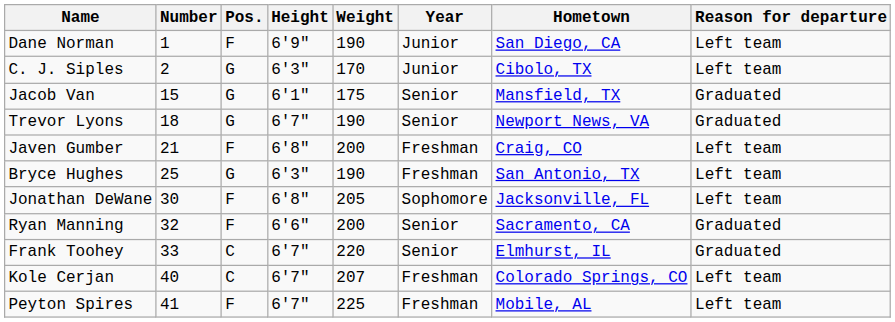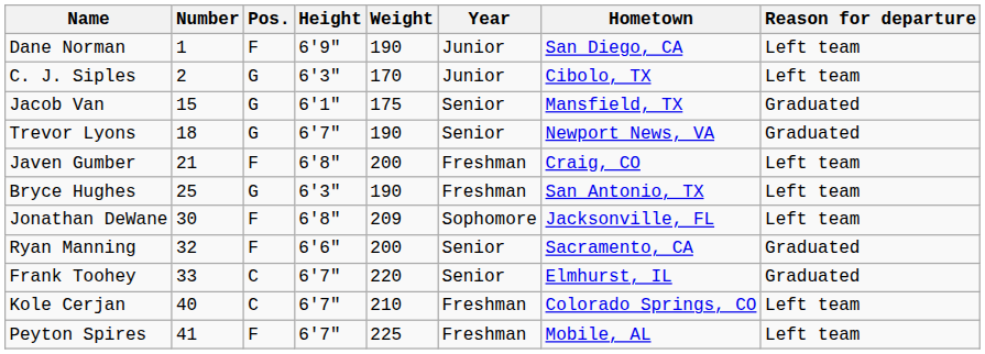 <table class="wikitable sortable" border="1">
 <tr>
 <th>Name</th>
 <th>Number</th>
 <th>Pos.</th>
 <th>Height</th>
 <th>Weight</th>
 <th>Year</th>
 <th>Hometown</th>
 <th class="unsortable">Reason for departure</th>
 </tr>
 <tr>
 <td>Dane Norman</td>
 <td>1</td>
 <td>F</td>
 <td>6'9"</td>
 <td>190</td>
 <td>Junior</td>
 <td><a href='#'>San Diego, CA</a></td>
 <td>Left team</td>
 </tr>
 <tr>
 <td>C. J. Siples</td>
 <td>2</td>
 <td>G</td>
 <td>6'3"</td>
 <td>170</td>
 <td>Junior</td>
 <td><a href='#'>Cibolo, TX</a></td>
 <td>Left team</td>
 </tr>
 <tr>
 <td>Jacob Van</td>
 <td>15</td>
 <td>G</td>
 <td>6'1"</td>
 <td>175</td>
 <td>Senior</td>
 <td><a href='#'>Mansfield, TX</a></td>
 <td>Graduated</td>
 </tr>
 <tr>
 <td>Trevor Lyons</td>
 <td>18</td>
 <td>G</td>
 <td>6'7"</td>
 <td>190</td>
 <td>Senior</td>
 <td><a href='#'>Newport News, VA</a></td>
 <td>Graduated</td>
 </tr>
 <tr>
 <td>Javen Gumber</td>
 <td>21</td>
 <td>F</td>
 <td>6'8"</td>
 <td>200</td>
 <td>Freshman</td>
 <td><a href='#'>Craig, CO</a></td>
 <td>Left team</td>
 </tr>
 <tr>
 <td>Bryce Hughes</td>
 <td>25</td>
 <td>G</td>
 <td>6'3"</td>
 <td>190</td>
 <td>Freshman</td>
 <td><a href='#'>San Antonio, TX</a></td>
 <td>Left team</td>
 </tr>
 <tr>
 <td>Jonathan DeWane</td>
 <td>30</td>
 <td>F</td>
 <td>6'8"</td>
-<td>205</td>
+<td>209</td>
 <td>Sophomore</td>
 <td><a href='#'>Jacksonville, FL</a></td>
 <td>Left team</td>
 </tr>
 <tr>
 <td>Ryan Manning</td>
 <td>32</td>
 <td>F</td>
 <td>6'6"</td>
 <td>200</td>
 <td>Senior</td>
 <td><a href='#'>Sacramento, CA</a></td>
 <td>Graduated</td>
 </tr>
 <tr>
 <td>Frank Toohey</td>
 <td>33</td>
 <td>C</td>
 <td>6'7"</td>
 <td>220</td>
 <td>Senior</td>
 <td><a href='#'>Elmhurst, IL</a></td>
 <td>Graduated</td>
 </tr>
 <tr>
 <td>Kole Cerjan</td>
 <td>40</td>
 <td>C</td>
 <td>6'7"</td>
-<td>207</td>
+<td>210</td>
 <td>Freshman</td>
 <td><a href='#'>Colorado Springs, CO</a></td>
 <td>Left team</td>
 </tr>
 <tr>
 <td>Peyton Spires</td>
 <td>41</td>
 <td>F</td>
 <td>6'7"</td>
 <td>225</td>
 <td>Freshman</td>
 <td><a href='#'>Mobile, AL</a></td>
 <td>Left team</td>
 </tr>
 </table>
